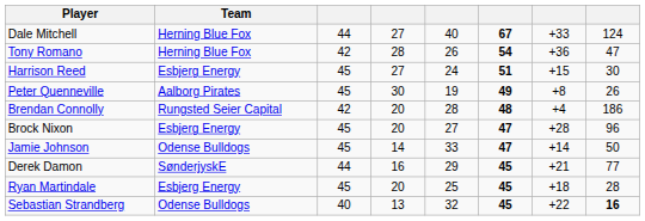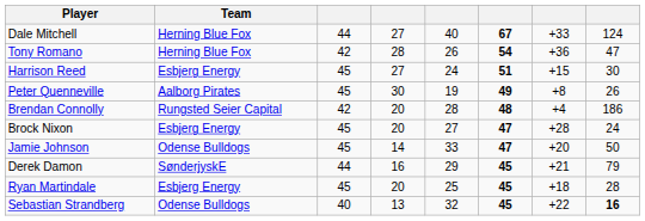 <table class="wikitable sortable">
 <tr>
 <th style="width: 12em;">Player</th>
 <th style="width: 13em;">Team</th>
 <th style="width: 4em;"></th>
 <th style="width: 4em;"></th>
 <th style="width: 4em;"></th>
 <th style="width: 4em;"></th>
 <th data-sort-type="number" style="width: 4em;"></th>
 <th style="width: 4em;"></th>
 </tr>
 <tr style="text-align:center;">
 <td style="text-align:left;"> Dale Mitchell</td>
 <td style="text-align:left;"><a href='#'>Herning Blue Fox</a></td>
 <td>44</td>
 <td>27</td>
 <td>40</td>
 <td><strong>67</strong></td>
 <td>+33</td>
 <td>124</td>
 </tr>
 <tr style="text-align:center;">
 <td style="text-align:left;"> <a href='#'>Tony Romano</a></td>
 <td style="text-align:left;"><a href='#'>Herning Blue Fox</a></td>
 <td>42</td>
 <td>28</td>
 <td>26</td>
 <td><strong>54</strong></td>
 <td>+36</td>
 <td>47</td>
 </tr>
 <tr style="text-align:center;">
 <td style="text-align:left;"> <a href='#'>Harrison Reed</a></td>
 <td style="text-align:left;"><a href='#'>Esbjerg Energy</a></td>
 <td>45</td>
 <td>27</td>
 <td>24</td>
 <td><strong>51</strong></td>
 <td>+15</td>
 <td>30</td>
 </tr>
 <tr style="text-align:center;">
 <td style="text-align:left;"> <a href='#'>Peter Quenneville</a></td>
 <td style="text-align:left;"><a href='#'>Aalborg Pirates</a></td>
 <td>45</td>
 <td>30</td>
 <td>19</td>
 <td><strong>49</strong></td>
 <td>+8</td>
 <td>26</td>
 </tr>
 <tr style="text-align:center;">
 <td style="text-align:left;"> <a href='#'>Brendan Connolly</a></td>
 <td style="text-align:left;"><a href='#'>Rungsted Seier Capital</a></td>
 <td>42</td>
 <td>20</td>
 <td>28</td>
 <td><strong>48</strong></td>
 <td>+4</td>
 <td>186</td>
 </tr>
 <tr style="text-align:center;">
 <td style="text-align:left;"> Brock Nixon</td>
 <td style="text-align:left;"><a href='#'>Esbjerg Energy</a></td>
 <td>45</td>
 <td>20</td>
 <td>27</td>
 <td><strong>47</strong></td>
 <td>+28</td>
-<td>96</td>
+<td>24</td>
 </tr>
 <tr style="text-align:center;">
 <td style="text-align:left;"> <a href='#'>Jamie Johnson</a></td>
 <td style="text-align:left;"><a href='#'>Odense Bulldogs</a></td>
 <td>45</td>
 <td>14</td>
 <td>33</td>
 <td><strong>47</strong></td>
-<td>+14</td>
+<td>+20</td>
 <td>50</td>
 </tr>
 <tr style="text-align:center;">
 <td style="text-align:left;"> Derek Damon</td>
 <td style="text-align:left;"><a href='#'>SønderjyskE</a></td>
 <td>44</td>
 <td>16</td>
 <td>29</td>
 <td><strong>45</strong></td>
 <td>+21</td>
-<td>77</td>
+<td>79</td>
 </tr>
 <tr style="text-align:center;">
 <td style="text-align:left;"> <a href='#'>Ryan Martindale</a></td>
 <td style="text-align:left;"><a href='#'>Esbjerg Energy</a></td>
 <td>45</td>
 <td>20</td>
 <td>25</td>
 <td><strong>45</strong></td>
 <td>+18</td>
 <td>28</td>
 </tr>
 <tr style="text-align:center;">
 <td style="text-align:left;"> <a href='#'>Sebastian Strandberg</a></td>
 <td style="text-align:left;"><a href='#'>Odense Bulldogs</a></td>
 <td>40</td>
 <td>13</td>
 <td>32</td>
 <td><strong>45</strong></td>
 <td>+22</td>
 <td><strong>16</strong></td>
 </tr>
 </table>
